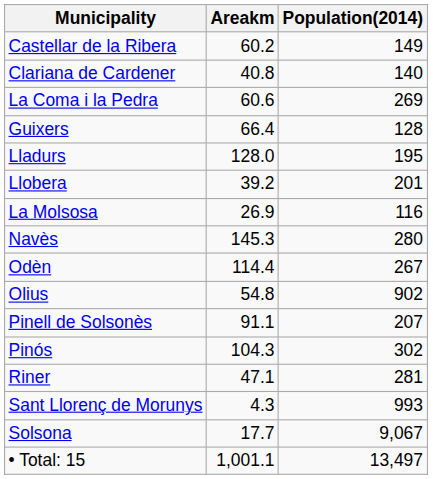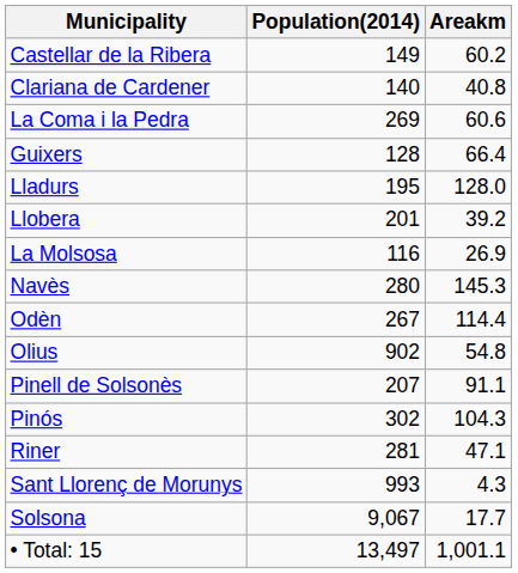 <table class="wikitable sortable">
 <tr>
 <th>Municipality</th>
+<th>Population(2014)</th>
 <th>Areakm</th>
-<th>Population(2014)</th>
 </tr>
 <tr>
 <td><a href='#'>Castellar de la Ribera</a></td>
+<td align=right>149</td>
 <td align=right>60.2</td>
-<td align=right>149</td>
 </tr>
 <tr>
 <td><a href='#'>Clariana de Cardener</a></td>
+<td align=right>140</td>
 <td align=right>40.8</td>
-<td align=right>140</td>
 </tr>
 <tr>
 <td><a href='#'>La Coma i la Pedra</a></td>
+<td align=right>269</td>
 <td align=right>60.6</td>
-<td align=right>269</td>
 </tr>
 <tr>
 <td><a href='#'>Guixers</a></td>
+<td align=right>128</td>
 <td align=right>66.4</td>
-<td align=right>128</td>
 </tr>
 <tr>
 <td><a href='#'>Lladurs</a></td>
+<td align=right>195</td>
 <td align=right>128.0</td>
-<td align=right>195</td>
 </tr>
 <tr>
 <td><a href='#'>Llobera</a></td>
+<td align=right>201</td>
 <td align=right>39.2</td>
-<td align=right>201</td>
 </tr>
 <tr>
 <td><a href='#'>La Molsosa</a></td>
+<td align=right>116</td>
 <td align=right>26.9</td>
-<td align=right>116</td>
 </tr>
 <tr>
 <td><a href='#'>Navès</a></td>
+<td align=right>280</td>
 <td align=right>145.3</td>
-<td align=right>280</td>
 </tr>
 <tr>
 <td><a href='#'>Odèn</a></td>
+<td align=right>267</td>
 <td align=right>114.4</td>
-<td align=right>267</td>
 </tr>
 <tr>
 <td><a href='#'>Olius</a></td>
+<td align=right>902</td>
 <td align=right>54.8</td>
-<td align=right>902</td>
 </tr>
 <tr>
 <td><a href='#'>Pinell de Solsonès</a></td>
+<td align=right>207</td>
 <td align=right>91.1</td>
-<td align=right>207</td>
 </tr>
 <tr>
 <td><a href='#'>Pinós</a></td>
+<td align=right>302</td>
 <td align=right>104.3</td>
-<td align=right>302</td>
 </tr>
 <tr>
 <td><a href='#'>Riner</a></td>
+<td align=right>281</td>
 <td align=right>47.1</td>
-<td align=right>281</td>
 </tr>
 <tr>
 <td><a href='#'>Sant Llorenç de Morunys</a></td>
+<td align=right>993</td>
 <td align=right>4.3</td>
-<td align=right>993</td>
 </tr>
 <tr>
 <td><a href='#'>Solsona</a></td>
+<td align=right>9,067</td>
 <td align=right>17.7</td>
-<td align=right>9,067</td>
 </tr>
 <tr>
 <td>• Total: 15</td>
+<td align=right>13,497</td>
 <td align=right>1,001.1</td>
-<td align=right>13,497</td>
 </tr>
 </table>
